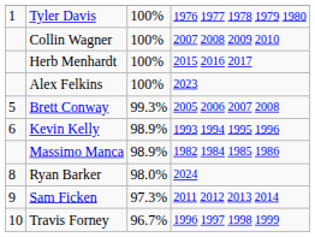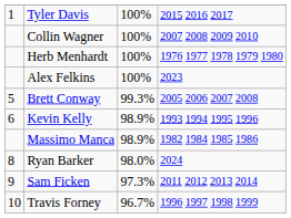 <table class="wikitable">
 <tr>
 </tr>
 <tr>
 <td>1</td>
 <td><a href='#'>Tyler Davis</a></td>
 <td>100%</td>
-<td style="font-size:85%;"><a href='#'>1976</a> <a href='#'>1977</a> <a href='#'>1978</a> <a href='#'>1979</a> <a href='#'>1980</a></td>
+<td style="font-size:85%;"><a href='#'>2015</a> <a href='#'>2016</a> <a href='#'>2017</a></td>
 </tr>
 <tr>
 <td></td>
 <td>Collin Wagner</td>
 <td>100%</td>
 <td style="font-size:85%;"><a href='#'>2007</a> <a href='#'>2008</a> <a href='#'>2009</a> <a href='#'>2010</a></td>
 </tr>
 <tr>
 <td></td>
 <td>Herb Menhardt</td>
 <td>100%</td>
-<td style="font-size:85%;"><a href='#'>2015</a> <a href='#'>2016</a> <a href='#'>2017</a></td>
+<td style="font-size:85%;"><a href='#'>1976</a> <a href='#'>1977</a> <a href='#'>1978</a> <a href='#'>1979</a> <a href='#'>1980</a></td>
 </tr>
 <tr>
 <td></td>
 <td>Alex Felkins</td>
 <td>100%</td>
 <td style="font-size:85%;"><a href='#'>2023</a></td>
 </tr>
 <tr>
 <td>5</td>
 <td><a href='#'>Brett Conway</a></td>
 <td>99.3%</td>
 <td style="font-size:85%;"><a href='#'>2005</a> <a href='#'>2006</a> <a href='#'>2007</a> <a href='#'>2008</a></td>
 </tr>
 <tr>
 <td>6</td>
 <td><a href='#'>Kevin Kelly</a></td>
 <td>98.9%</td>
 <td style="font-size:85%;"><a href='#'>1993</a> <a href='#'>1994</a> <a href='#'>1995</a> <a href='#'>1996</a></td>
 </tr>
 <tr>
 <td></td>
 <td><a href='#'>Massimo Manca</a></td>
 <td>98.9%</td>
 <td style="font-size:85%;"><a href='#'>1982</a> <a href='#'>1984</a> <a href='#'>1985</a> <a href='#'>1986</a></td>
 </tr>
 <tr>
 <td>8</td>
 <td>Ryan Barker</td>
 <td>98.0%</td>
 <td style="font-size:85%;"><a href='#'>2024</a></td>
 </tr>
 <tr>
 <td>9</td>
 <td><a href='#'>Sam Ficken</a></td>
 <td>97.3%</td>
 <td style="font-size:85%;"><a href='#'>2011</a> <a href='#'>2012</a> <a href='#'>2013</a> <a href='#'>2014</a></td>
 </tr>
 <tr>
 <td>10</td>
 <td>Travis Forney</td>
 <td>96.7%</td>
 <td style="font-size:85%;"><a href='#'>1996</a> <a href='#'>1997</a> <a href='#'>1998</a> <a href='#'>1999</a></td>
 </tr>
 </table>
